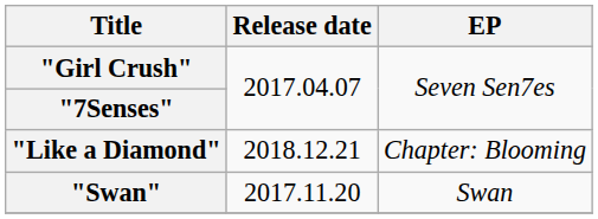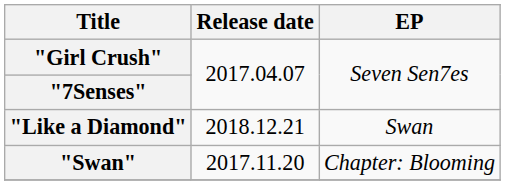 <table class="wikitable plainrowheaders" style="text-align:center;">
 <tr>
 <th scope="col">Title</th>
 <th scope="col">Release date</th>
 <th scope="col">EP</th>
 </tr>
 <tr>
 <th scope="row">"Girl Crush"</th>
 <td rowspan="2">2017.04.07</td>
 <td rowspan="2"><em>Seven Sen7es</em></td>
 </tr>
 <tr>
 <th scope="row">"7Senses"</th>
 </tr>
 <tr>
 <th scope="row">"Like a Diamond"</th>
 <td>2018.12.21</td>
-<td><em>Chapter: Blooming</em></td>
+<td><em>Swan</em></td>
 </tr>
 <tr>
 <th scope="row">"Swan"</th>
 <td>2017.11.20</td>
-<td><em>Swan</em></td>
+<td><em>Chapter: Blooming</em></td>
 </tr>
 <tr>
 </tr>
 </table>
